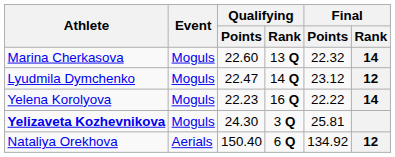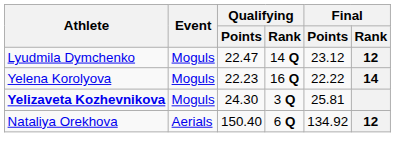 <table class="wikitable" style="font-size:90%">
 <tr>
 <th rowspan="2">Athlete</th>
 <th rowspan="2">Event</th>
 <th colspan="2">Qualifying</th>
 <th colspan="2">Final</th>
 </tr>
 <tr>
 <th>Points</th>
 <th>Rank</th>
 <th>Points</th>
 <th>Rank</th>
-</tr>
-<tr>
-<td><a href='#'>Marina Cherkasova</a></td>
-<td><a href='#'>Moguls</a></td>
-<td align="center">22.60</td>
-<td align="center">13 <strong>Q</strong></td>
-<td align="center">22.32</td>
-<th align="center">14</th>
 </tr>
 <tr>
 <td><a href='#'>Lyudmila Dymchenko</a></td>
 <td><a href='#'>Moguls</a></td>
 <td align="center">22.47</td>
 <td align="center">14 <strong>Q</strong></td>
 <td align="center">23.12</td>
 <th align="center">12</th>
 </tr>
 <tr>
 <td><a href='#'>Yelena Korolyova</a></td>
 <td><a href='#'>Moguls</a></td>
 <td align="center">22.23</td>
 <td align="center">16 <strong>Q</strong></td>
 <td align="center">22.22</td>
 <th align="center">14</th>
 </tr>
 <tr>
 <td><strong><a href='#'>Yelizaveta Kozhevnikova</a></strong></td>
 <td><a href='#'>Moguls</a></td>
 <td align="center">24.30</td>
 <td align="center">3 <strong>Q</strong></td>
 <td align="center">25.81</td>
 <th align="center"></th>
 </tr>
 <tr>
 <td><a href='#'>Nataliya Orekhova</a></td>
 <td><a href='#'>Aerials</a></td>
 <td align="center">150.40</td>
 <td align="center">6 <strong>Q</strong></td>
 <td align="center">134.92</td>
 <th align="center">12</th>
 </tr>
 </table>
